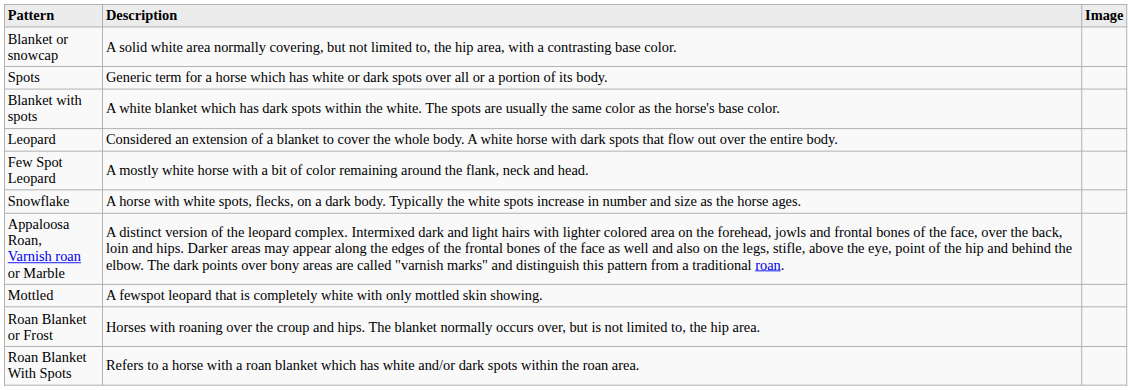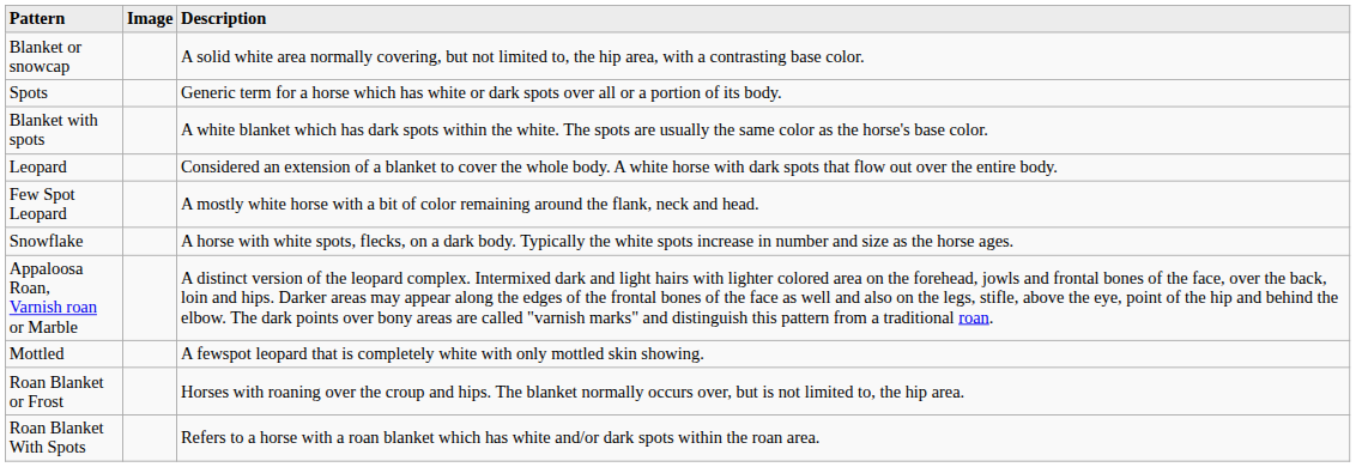 <table class="sortable wikitable">
 <tr bgcolor="#ececec">
 <td><strong>Pattern</strong></td>
+<td><strong>Image</strong></td>
 <td><strong>Description</strong></td>
-<td><strong>Image</strong></td>
 </tr>
 <tr>
 <td>Blanket or<br>snowcap</td>
+<td></td>
 <td>A solid white area normally covering, but not limited to, the hip area,  with a contrasting base color.</td>
-<td></td>
 </tr>
 <tr>
 <td>Spots</td>
+<td></td>
 <td>Generic term for a horse which has white or dark spots over all or a portion of its body.</td>
-<td></td>
 </tr>
 <tr>
 <td>Blanket with spots</td>
+<td></td>
 <td>A white blanket which has dark spots within the white. The spots are usually the same color as the horse's base color.</td>
-<td></td>
 </tr>
 <tr>
 <td>Leopard</td>
+<td></td>
 <td>Considered an extension of a blanket to cover the whole body. A white horse with dark spots that flow out over the entire body.</td>
-<td></td>
 </tr>
 <tr>
 <td>Few Spot Leopard</td>
+<td></td>
 <td>A mostly white horse with a bit of color remaining around the flank, neck and head.</td>
-<td></td>
 </tr>
 <tr>
 <td>Snowflake</td>
+<td></td>
 <td>A horse with white spots, flecks, on a dark body. Typically the white spots increase in number and size as the horse ages.</td>
-<td></td>
 </tr>
 <tr>
 <td>Appaloosa Roan,<br><a href='#'>Varnish roan</a><br>or Marble</td>
+<td></td>
 <td>A distinct version of the leopard complex. Intermixed dark and light hairs with lighter colored area on the forehead, jowls and frontal bones of the face, over the back, loin and hips. Darker areas may appear along the edges of the frontal bones of the face as well and also on the legs, stifle, above the eye, point of the hip and behind the elbow. The dark points over bony areas are called "varnish marks" and distinguish this pattern from a traditional <a href='#'>roan</a>.</td>
-<td></td>
 </tr>
 <tr>
 <td>Mottled</td>
+<td></td>
 <td>A fewspot leopard that is completely white with only mottled skin showing.</td>
-<td></td>
 </tr>
 <tr>
 <td>Roan Blanket<br>or Frost</td>
+<td></td>
 <td>Horses with roaning over the croup and hips. The blanket normally occurs over, but is not limited to, the hip area.</td>
-<td></td>
 </tr>
 <tr>
 <td>Roan Blanket With Spots</td>
+<td></td>
 <td>Refers to a horse with a roan blanket which has white and/or dark spots within the roan area.</td>
-<td></td>
 </tr>
 </table>
